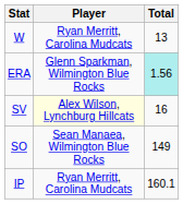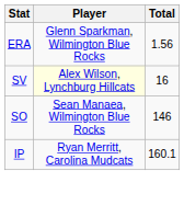 <table class="wikitable" width="40%" style="text-align:center;">
 <tr>
 <th width="5%">Stat</th>
 <th width="60%">Player</th>
 <th width="5%">Total</th>
 </tr>
 <tr>
-<td><a href='#'>W</a></td>
-<td><a href='#'>Ryan Merritt</a>, <a href='#'>Carolina Mudcats</a></td>
-<td>13</td>
-</tr>
-<tr>
 <td><a href='#'>ERA</a></td>
 <td><a href='#'>Glenn Sparkman</a>, <a href='#'>Wilmington Blue Rocks</a></td>
-<td style="background: paleturquoise;">1.56</td>
+<td>1.56</td>
 </tr>
 <tr>
 <td><a href='#'>SV</a></td>
 <td style="background: lightyellow;"><a href='#'>Alex Wilson</a>, <a href='#'>Lynchburg Hillcats</a></td>
 <td>16</td>
 </tr>
 <tr>
 <td><a href='#'>SO</a></td>
 <td><a href='#'>Sean Manaea</a>, <a href='#'>Wilmington Blue Rocks</a></td>
-<td>149</td>
+<td>146</td>
 </tr>
 <tr>
 <td><a href='#'>IP</a></td>
 <td><a href='#'>Ryan Merritt</a>, <a href='#'>Carolina Mudcats</a></td>
 <td>160.1</td>
 </tr>
 </table>
